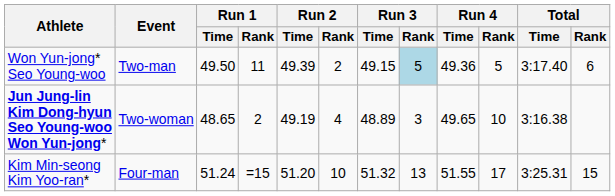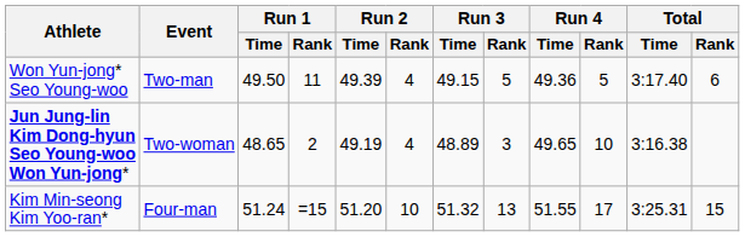 <table class="wikitable" style="font-size:90%">
 <tr>
 <th rowspan="2">Athlete</th>
 <th rowspan="2">Event</th>
 <th colspan="2">Run 1</th>
 <th colspan="2">Run 2</th>
 <th colspan="2">Run 3</th>
 <th colspan="2">Run 4</th>
 <th colspan="2">Total</th>
 </tr>
 <tr style="font-size:95%">
 <th>Time</th>
 <th>Rank</th>
 <th>Time</th>
 <th>Rank</th>
 <th>Time</th>
 <th>Rank</th>
 <th>Time</th>
 <th>Rank</th>
 <th>Time</th>
 <th>Rank</th>
 </tr>
 <tr align=center>
 <td align=left><a href='#'>Won Yun-jong</a>*<br><a href='#'>Seo Young-woo</a></td>
 <td align=left><a href='#'>Two-man</a></td>
 <td>49.50</td>
 <td>11</td>
 <td>49.39</td>
-<td>2</td>
+<td>4</td>
 <td>49.15</td>
-<td style="background: lightblue;">5</td>
+<td>5</td>
 <td>49.36</td>
 <td>5</td>
 <td>3:17.40</td>
 <td>6</td>
 </tr>
 <tr align=center>
 <td align=left><strong><a href='#'>Jun Jung-lin</a><br><a href='#'>Kim Dong-hyun</a><br><a href='#'>Seo Young-woo</a><br><a href='#'>Won Yun-jong</a></strong>*</td>
 <td align=left><a href='#'>Two-woman</a></td>
 <td>48.65</td>
 <td>2</td>
 <td>49.19</td>
 <td>4</td>
 <td>48.89</td>
 <td>3</td>
 <td>49.65</td>
 <td>10</td>
 <td>3:16.38</td>
 <td></td>
 </tr>
 <tr align=center>
 <td align=left><a href='#'>Kim Min-seong</a><br><a href='#'>Kim Yoo-ran</a>*</td>
 <td align=left><a href='#'>Four-man</a></td>
 <td>51.24</td>
 <td>=15</td>
 <td>51.20</td>
 <td>10</td>
 <td>51.32</td>
 <td>13</td>
 <td>51.55</td>
 <td>17</td>
 <td>3:25.31</td>
 <td>15</td>
 </tr>
 </table>
